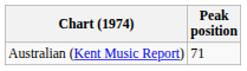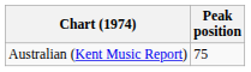 <table class="wikitable sortable plainrowheaders">
 <tr>
 <th scope="col">Chart (1974)</th>
 <th scope="col">Peak<br>position</th>
 </tr>
 <tr>
 <td>Australian (<a href='#'>Kent Music Report</a>)</td>
-<td>71</td>
+<td>75</td>
 </tr>
 </table>
